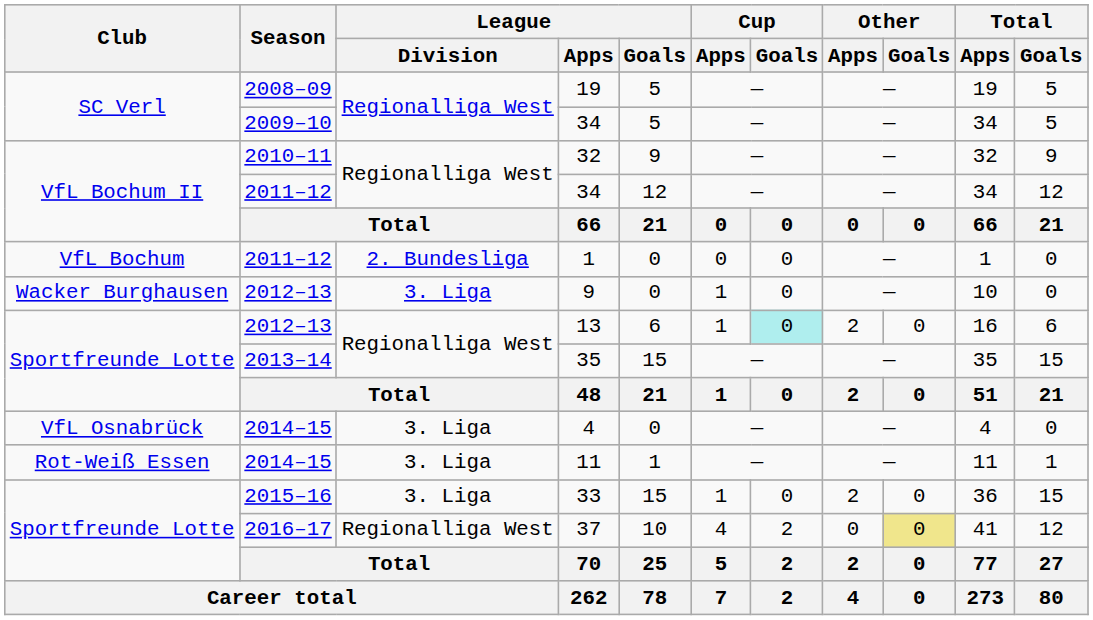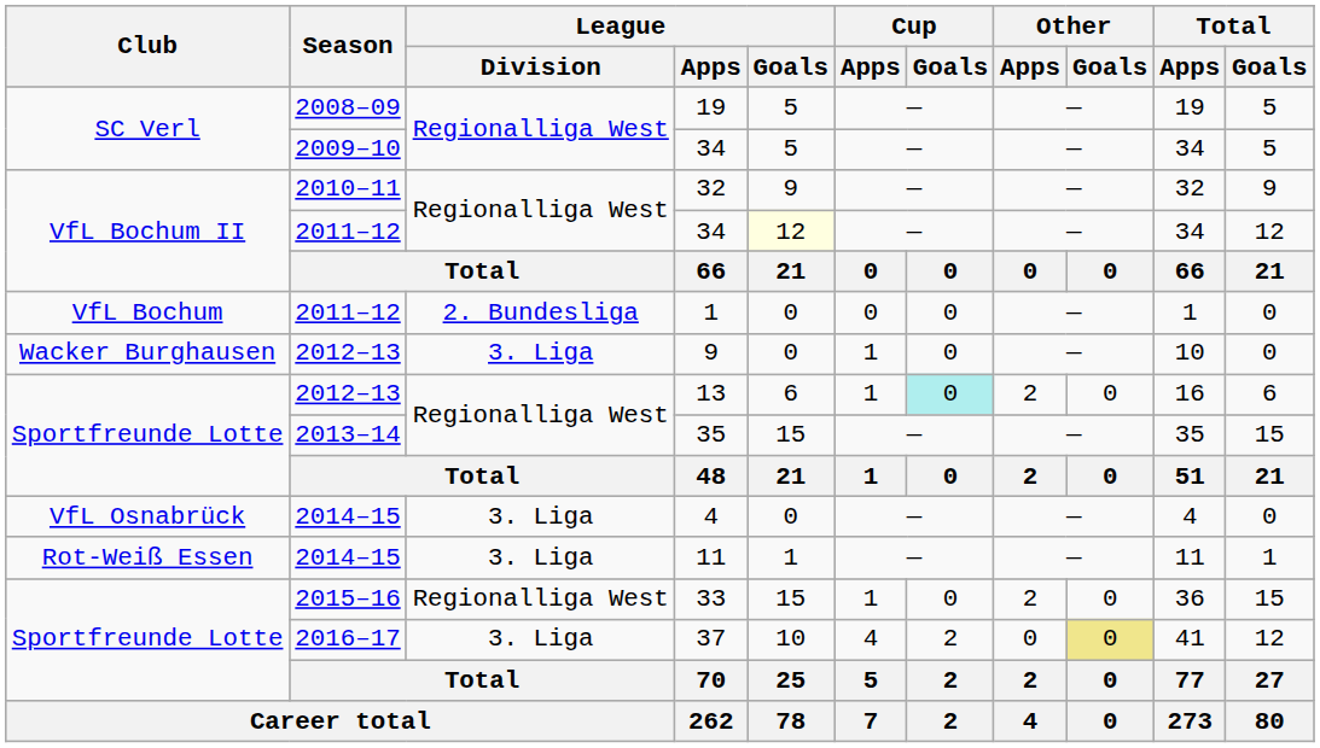 <table class="wikitable" style="text-align:center">
 <tr>
 <th rowspan=2>Club</th>
 <th rowspan=2>Season</th>
 <th colspan=3>League</th>
 <th colspan=2>Cup</th>
 <th colspan=2>Other</th>
 <th colspan=2>Total</th>
 </tr>
 <tr>
 <th>Division</th>
 <th>Apps</th>
 <th>Goals</th>
 <th>Apps</th>
 <th>Goals</th>
 <th>Apps</th>
 <th>Goals</th>
 <th>Apps</th>
 <th>Goals</th>
 </tr>
 <tr>
 <td rowspan="2"><a href='#'>SC Verl</a></td>
 <td><a href='#'>2008–09</a></td>
 <td rowspan="2"><a href='#'>Regionalliga West</a></td>
 <td>19</td>
 <td>5</td>
 <td colspan="2">—</td>
 <td colspan="2">—</td>
 <td>19</td>
 <td>5</td>
 </tr>
 <tr>
 <td><a href='#'>2009–10</a></td>
 <td>34</td>
 <td>5</td>
 <td colspan="2">—</td>
 <td colspan="2">—</td>
 <td>34</td>
 <td>5</td>
 </tr>
 <tr>
 <td rowspan="3"><a href='#'>VfL Bochum II</a></td>
 <td><a href='#'>2010–11</a></td>
 <td rowspan="2">Regionalliga West</td>
 <td>32</td>
 <td>9</td>
 <td colspan="2">—</td>
 <td colspan="2">—</td>
 <td>32</td>
 <td>9</td>
 </tr>
 <tr>
 <td><a href='#'>2011–12</a></td>
 <td>34</td>
-<td>12</td>
+<td style="background: lightyellow;">12</td>
 <td colspan="2">—</td>
 <td colspan="2">—</td>
 <td>34</td>
 <td>12</td>
 </tr>
 <tr>
 <th colspan=2>Total</th>
 <th>66</th>
 <th>21</th>
 <th>0</th>
 <th>0</th>
 <th>0</th>
 <th>0</th>
 <th>66</th>
 <th>21</th>
 </tr>
 <tr>
 <td><a href='#'>VfL Bochum</a></td>
 <td><a href='#'>2011–12</a></td>
 <td><a href='#'>2. Bundesliga</a></td>
 <td>1</td>
 <td>0</td>
 <td>0</td>
 <td>0</td>
 <td colspan="2">—</td>
 <td>1</td>
 <td>0</td>
 </tr>
 <tr>
 <td><a href='#'>Wacker Burghausen</a></td>
 <td><a href='#'>2012–13</a></td>
 <td><a href='#'>3. Liga</a></td>
 <td>9</td>
 <td>0</td>
 <td>1</td>
 <td>0</td>
 <td colspan="2">—</td>
 <td>10</td>
 <td>0</td>
 </tr>
 <tr>
 <td rowspan="3"><a href='#'>Sportfreunde Lotte</a></td>
 <td><a href='#'>2012–13</a></td>
 <td rowspan="2">Regionalliga West</td>
 <td>13</td>
 <td>6</td>
 <td>1</td>
 <td style="background: paleturquoise;">0</td>
 <td>2</td>
 <td>0</td>
 <td>16</td>
 <td>6</td>
 </tr>
 <tr>
 <td><a href='#'>2013–14</a></td>
 <td>35</td>
 <td>15</td>
 <td colspan="2">—</td>
 <td colspan="2">—</td>
 <td>35</td>
 <td>15</td>
 </tr>
 <tr>
 <th colspan=2>Total</th>
 <th>48</th>
 <th>21</th>
 <th>1</th>
 <th>0</th>
 <th>2</th>
 <th>0</th>
 <th>51</th>
 <th>21</th>
 </tr>
 <tr>
 <td><a href='#'>VfL Osnabrück</a></td>
 <td><a href='#'>2014–15</a></td>
 <td>3. Liga</td>
 <td>4</td>
 <td>0</td>
 <td colspan="2">—</td>
 <td colspan="2">—</td>
 <td>4</td>
 <td>0</td>
 </tr>
 <tr>
 <td><a href='#'>Rot-Weiß Essen</a></td>
 <td><a href='#'>2014–15</a></td>
 <td>3. Liga</td>
 <td>11</td>
 <td>1</td>
 <td colspan="2">—</td>
 <td colspan="2">—</td>
 <td>11</td>
 <td>1</td>
 </tr>
 <tr>
 <td rowspan="3"><a href='#'>Sportfreunde Lotte</a></td>
 <td><a href='#'>2015–16</a></td>
-<td>3. Liga</td>
+<td>Regionalliga West</td>
 <td>33</td>
 <td>15</td>
 <td>1</td>
 <td>0</td>
 <td>2</td>
 <td>0</td>
 <td>36</td>
 <td>15</td>
 </tr>
 <tr>
 <td><a href='#'>2016–17</a></td>
-<td>Regionalliga West</td>
+<td>3. Liga</td>
 <td>37</td>
 <td>10</td>
 <td>4</td>
 <td>2</td>
 <td>0</td>
 <td style="background: khaki;">0</td>
 <td>41</td>
 <td>12</td>
 </tr>
 <tr>
 <th colspan=2>Total</th>
 <th>70</th>
 <th>25</th>
 <th>5</th>
 <th>2</th>
 <th>2</th>
 <th>0</th>
 <th>77</th>
 <th>27</th>
 </tr>
 <tr>
 <th colspan=3>Career total</th>
 <th>262</th>
 <th>78</th>
 <th>7</th>
 <th>2</th>
 <th>4</th>
 <th>0</th>
 <th>273</th>
 <th>80</th>
 </tr>
 </table>
